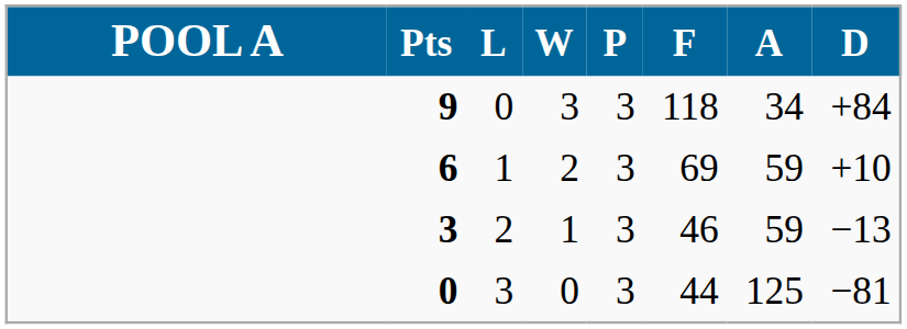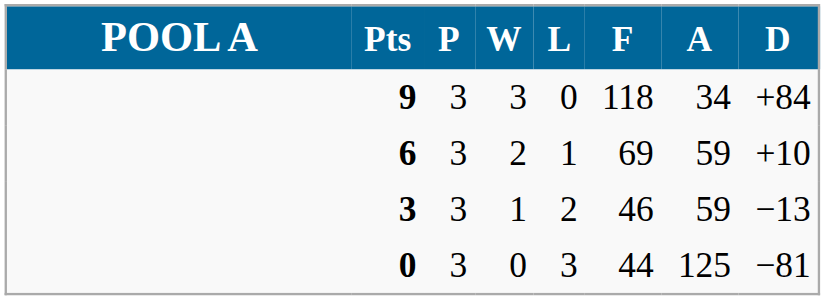 <table align=center cellpadding="3" cellspacing="0" style="background: #f9f9f9; border: 1px #aaa solid; border-collapse: collapse; font-size: 95%;" width=350>
 <tr bgcolor=#006699 style="color:white;">
 <th width=34% style=font-size:120%><strong>POOL A</strong></th>
 <th width=5%>Pts</th>
+<th width=5%>P</th>
+<th width=5%>W</th>
 <th width=5%>L</th>
-<th width=5%>W</th>
-<th width=5%>P</th>
 <th width=5%>F</th>
 <th width=5%>A</th>
 <th width=5%>D</th>
 </tr>
 <tr align=right>
 <td align=left><strong></strong></td>
 <td><strong>9</strong></td>
-<td>0</td>
 <td>3</td>
 <td>3</td>
+<td>0</td>
 <td>118</td>
 <td>34</td>
 <td>+84</td>
 </tr>
 <tr align=right>
 <td align=left><strong></strong></td>
 <td><strong>6</strong></td>
+<td>3</td>
+<td>2</td>
 <td>1</td>
-<td>2</td>
-<td>3</td>
 <td>69</td>
 <td>59</td>
 <td>+10</td>
 </tr>
 <tr align=right>
 <td align=left></td>
 <td><strong>3</strong></td>
+<td>3</td>
+<td>1</td>
 <td>2</td>
-<td>1</td>
-<td>3</td>
 <td>46</td>
 <td>59</td>
 <td>−13</td>
 </tr>
 <tr align=right>
 <td align=left></td>
 <td><strong>0</strong></td>
 <td>3</td>
 <td>0</td>
 <td>3</td>
 <td>44</td>
 <td>125</td>
 <td>−81</td>
 </tr>
 </table>
